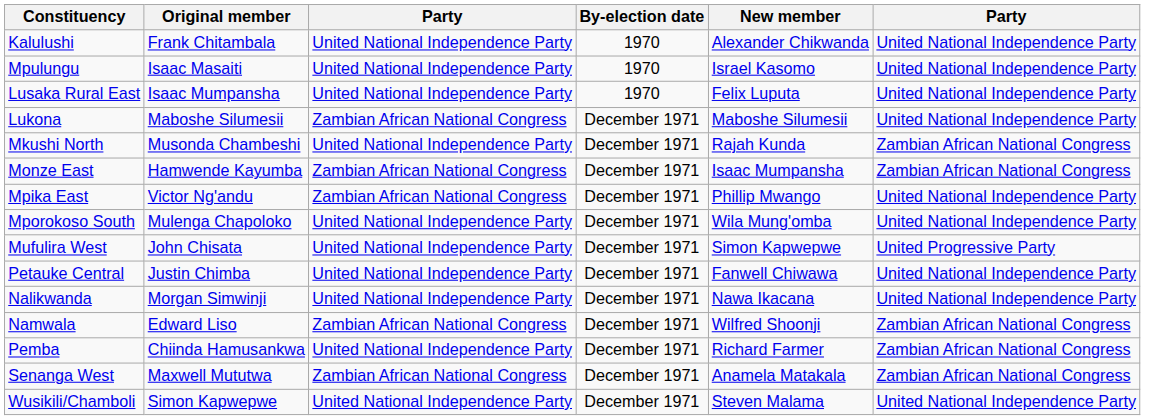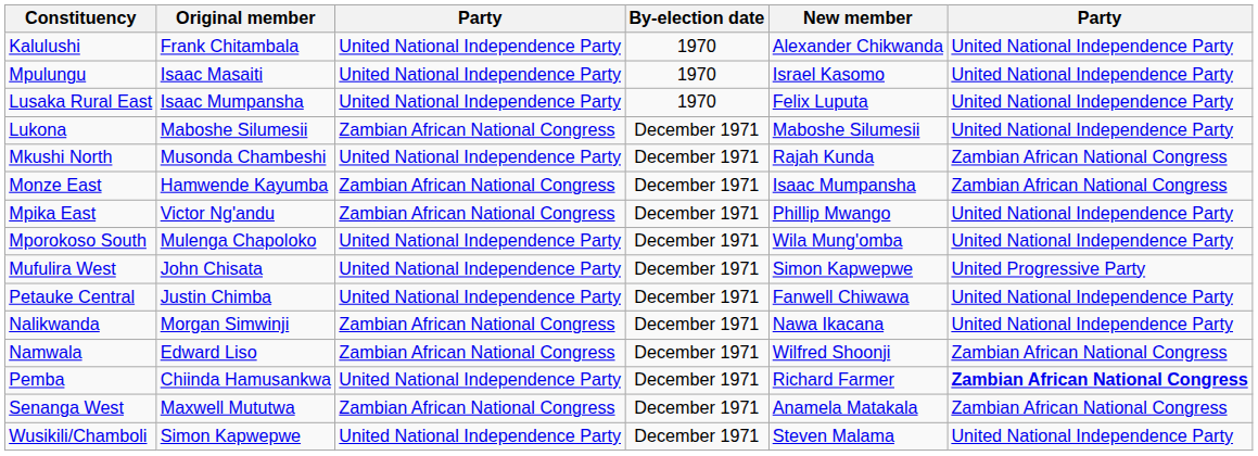 <table class="wikitable sortable">
 <tr>
 <th>Constituency</th>
 <th>Original member</th>
 <th>Party</th>
 <th>By-election date</th>
 <th>New member</th>
 <th>Party</th>
 </tr>
 <tr>
 <td><a href='#'>Kalulushi</a></td>
 <td><a href='#'>Frank Chitambala</a></td>
 <td><a href='#'>United National Independence Party</a></td>
 <td align=center>1970</td>
 <td><a href='#'>Alexander Chikwanda</a></td>
 <td><a href='#'>United National Independence Party</a></td>
 </tr>
 <tr>
 <td><a href='#'>Mpulungu</a></td>
 <td><a href='#'>Isaac Masaiti</a></td>
 <td><a href='#'>United National Independence Party</a></td>
 <td align=center>1970</td>
 <td><a href='#'>Israel Kasomo</a></td>
 <td><a href='#'>United National Independence Party</a></td>
 </tr>
 <tr>
 <td><a href='#'>Lusaka Rural East</a></td>
 <td><a href='#'>Isaac Mumpansha</a></td>
 <td><a href='#'>United National Independence Party</a></td>
 <td align=center>1970</td>
 <td><a href='#'>Felix Luputa</a></td>
 <td><a href='#'>United National Independence Party</a></td>
 </tr>
 <tr>
 <td><a href='#'>Lukona</a></td>
 <td><a href='#'>Maboshe Silumesii</a></td>
 <td><a href='#'>Zambian African National Congress</a></td>
 <td align=center>December 1971</td>
 <td><a href='#'>Maboshe Silumesii</a></td>
 <td><a href='#'>United National Independence Party</a></td>
 </tr>
 <tr>
 <td><a href='#'>Mkushi North</a></td>
 <td><a href='#'>Musonda Chambeshi</a></td>
 <td><a href='#'>United National Independence Party</a></td>
 <td align=center>December 1971</td>
 <td><a href='#'>Rajah Kunda</a></td>
 <td><a href='#'>Zambian African National Congress</a></td>
 </tr>
 <tr>
 <td><a href='#'>Monze East</a></td>
 <td><a href='#'>Hamwende Kayumba</a></td>
 <td><a href='#'>Zambian African National Congress</a></td>
 <td align=center>December 1971</td>
 <td><a href='#'>Isaac Mumpansha</a></td>
 <td><a href='#'>Zambian African National Congress</a></td>
 </tr>
 <tr>
 <td><a href='#'>Mpika East</a></td>
 <td><a href='#'>Victor Ng'andu</a></td>
 <td><a href='#'>Zambian African National Congress</a></td>
 <td align=center>December 1971</td>
 <td><a href='#'>Phillip Mwango</a></td>
 <td><a href='#'>United National Independence Party</a></td>
 </tr>
 <tr>
 <td><a href='#'>Mporokoso South</a></td>
 <td><a href='#'>Mulenga Chapoloko</a></td>
 <td><a href='#'>United National Independence Party</a></td>
 <td align=center>December 1971</td>
 <td><a href='#'>Wila Mung'omba</a></td>
 <td><a href='#'>United National Independence Party</a></td>
 </tr>
 <tr>
 <td><a href='#'>Mufulira West</a></td>
 <td><a href='#'>John Chisata</a></td>
 <td><a href='#'>United National Independence Party</a></td>
 <td align=center>December 1971</td>
 <td><a href='#'>Simon Kapwepwe</a></td>
 <td><a href='#'>United Progressive Party</a></td>
 </tr>
 <tr>
 <td><a href='#'>Petauke Central</a></td>
 <td><a href='#'>Justin Chimba</a></td>
 <td><a href='#'>United National Independence Party</a></td>
 <td align=center>December 1971</td>
 <td><a href='#'>Fanwell Chiwawa</a></td>
 <td><a href='#'>United National Independence Party</a></td>
 </tr>
 <tr>
 <td><a href='#'>Nalikwanda</a></td>
 <td><a href='#'>Morgan Simwinji</a></td>
-<td><a href='#'>United National Independence Party</a></td>
+<td><a href='#'>Zambian African National Congress</a></td>
 <td align=center>December 1971</td>
 <td><a href='#'>Nawa Ikacana</a></td>
 <td><a href='#'>United National Independence Party</a></td>
 </tr>
 <tr>
 <td><a href='#'>Namwala</a></td>
 <td><a href='#'>Edward Liso</a></td>
 <td><a href='#'>Zambian African National Congress</a></td>
 <td align=center>December 1971</td>
 <td><a href='#'>Wilfred Shoonji</a></td>
 <td><a href='#'>Zambian African National Congress</a></td>
 </tr>
 <tr>
 <td><a href='#'>Pemba</a></td>
 <td><a href='#'>Chiinda Hamusankwa</a></td>
 <td><a href='#'>United National Independence Party</a></td>
 <td align=center>December 1971</td>
 <td><a href='#'>Richard Farmer</a></td>
-<td><a href='#'>Zambian African National Congress</a></td>
+<td><strong><a href='#'>Zambian African National Congress</a></strong></td>
 </tr>
 <tr>
 <td><a href='#'>Senanga West</a></td>
 <td><a href='#'>Maxwell Mututwa</a></td>
 <td><a href='#'>Zambian African National Congress</a></td>
 <td align=center>December 1971</td>
 <td><a href='#'>Anamela Matakala</a></td>
 <td><a href='#'>Zambian African National Congress</a></td>
 </tr>
 <tr>
 <td><a href='#'>Wusikili/Chamboli</a></td>
 <td><a href='#'>Simon Kapwepwe</a></td>
 <td><a href='#'>United National Independence Party</a></td>
 <td align=center>December 1971</td>
 <td><a href='#'>Steven Malama</a></td>
 <td><a href='#'>United National Independence Party</a></td>
 </tr>
 </table>
